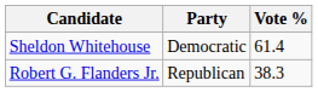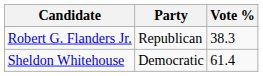 <table class="wikitable">
 <tr>
 <th>Candidate</th>
 <th>Party</th>
 <th>Vote %</th>
 </tr>
 <tr>
+<td><a href='#'>Robert G. Flanders Jr.</a></td>
+<td>Republican</td>
+<td>38.3</td>
+</tr>
+<tr>
 <td><a href='#'>Sheldon Whitehouse</a></td>
 <td>Democratic</td>
 <td>61.4</td>
 </tr>
-<tr>
-<td><a href='#'>Robert G. Flanders Jr.</a></td>
-<td>Republican</td>
-<td>38.3</td>
-</tr>
 </table>
